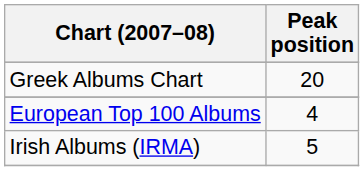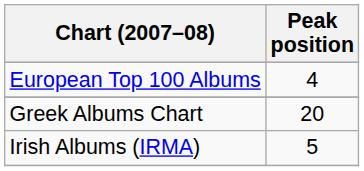 <table class="wikitable sortable">
 <tr>
 <th>Chart (2007–08)</th>
 <th>Peak<br>position</th>
 </tr>
 <tr>
 </tr>
 <tr>
 </tr>
 <tr>
 </tr>
 <tr>
 </tr>
 <tr>
 </tr>
 <tr>
-<td>Greek Albums Chart</td>
-<td style="text-align:center;">20</td>
+<td><a href='#'>European Top 100 Albums</a></td>
+<td style="text-align:center;">4</td>
 </tr>
 <tr>
 </tr>
 <tr>
 </tr>
 <tr>
-<td><a href='#'>European Top 100 Albums</a></td>
-<td style="text-align:center;">4</td>
+<td>Greek Albums Chart</td>
+<td style="text-align:center;">20</td>
 </tr>
 <tr>
 <td>Irish Albums (<a href='#'>IRMA</a>)</td>
 <td style="text-align:center">5</td>
 </tr>
 <tr>
 </tr>
 <tr>
 </tr>
 <tr>
 </tr>
 <tr>
 </tr>
 <tr>
 </tr>
 <tr>
 </tr>
 <tr>
 </tr>
 <tr>
 </tr>
 <tr>
 </tr>
 <tr>
 </tr>
 <tr>
 </tr>
 </table>
